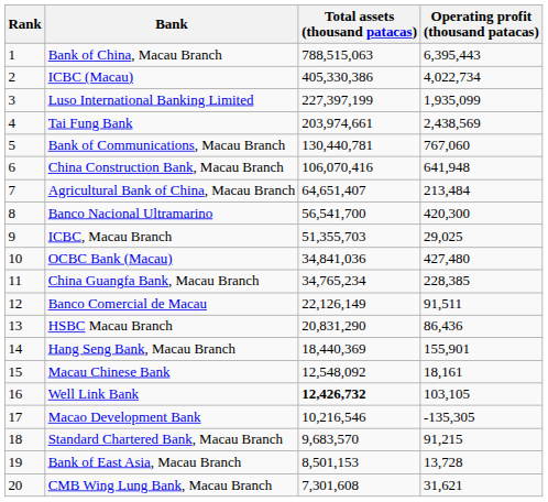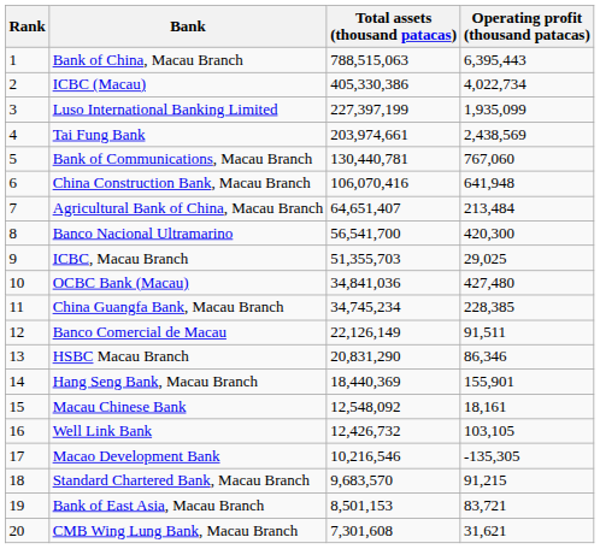 <table class="wikitable sortable">
 <tr>
 <th data-sort-type="number">Rank</th>
 <th>Bank</th>
 <th>Total assets<br> (thousand <a href='#'>patacas</a>)</th>
 <th>Operating profit<br> (thousand patacas)</th>
 </tr>
 <tr>
 <td>1</td>
 <td> <a href='#'>Bank of China</a>, Macau Branch</td>
 <td>788,515,063</td>
 <td>6,395,443</td>
 </tr>
 <tr>
 <td>2</td>
 <td> <a href='#'>ICBC (Macau)</a></td>
 <td>405,330,386</td>
 <td>4,022,734</td>
 </tr>
 <tr>
 <td>3</td>
 <td> <a href='#'>Luso International Banking Limited</a></td>
 <td>227,397,199</td>
 <td>1,935,099</td>
 </tr>
 <tr>
 <td>4</td>
 <td> <a href='#'>Tai Fung Bank</a></td>
 <td>203,974,661</td>
 <td>2,438,569</td>
 </tr>
 <tr>
 <td>5</td>
 <td> <a href='#'>Bank of Communications</a>, Macau Branch</td>
 <td>130,440,781</td>
 <td>767,060</td>
 </tr>
 <tr>
 <td>6</td>
 <td> <a href='#'>China Construction Bank</a>, Macau Branch</td>
 <td>106,070,416</td>
 <td>641,948</td>
 </tr>
 <tr>
 <td>7</td>
 <td> <a href='#'>Agricultural Bank of China</a>, Macau Branch</td>
 <td>64,651,407</td>
 <td>213,484</td>
 </tr>
 <tr>
 <td>8</td>
 <td> <a href='#'>Banco Nacional Ultramarino</a></td>
 <td>56,541,700</td>
 <td>420,300</td>
 </tr>
 <tr>
 <td>9</td>
 <td> <a href='#'>ICBC</a>, Macau Branch</td>
 <td>51,355,703</td>
 <td>29,025</td>
 </tr>
 <tr>
 <td>10</td>
 <td> <a href='#'>OCBC Bank (Macau)</a></td>
 <td>34,841,036</td>
 <td>427,480</td>
 </tr>
 <tr>
 <td>11</td>
 <td> <a href='#'>China Guangfa Bank</a>, Macau Branch</td>
-<td>34,765,234</td>
+<td>34,745,234</td>
 <td>228,385</td>
 </tr>
 <tr>
 <td>12</td>
 <td> <a href='#'>Banco Comercial de Macau</a></td>
 <td>22,126,149</td>
 <td>91,511</td>
 </tr>
 <tr>
 <td>13</td>
 <td> <a href='#'>HSBC</a> Macau Branch</td>
 <td>20,831,290</td>
-<td>86,436</td>
+<td>86,346</td>
 </tr>
 <tr>
 <td>14</td>
 <td> <a href='#'>Hang Seng Bank</a>, Macau Branch</td>
 <td>18,440,369</td>
 <td>155,901</td>
 </tr>
 <tr>
 <td>15</td>
 <td> <a href='#'>Macau Chinese Bank</a></td>
 <td>12,548,092</td>
 <td>18,161</td>
 </tr>
 <tr>
 <td>16</td>
 <td> <a href='#'>Well Link Bank</a></td>
-<td><strong>12,426,732</strong></td>
+<td>12,426,732</td>
 <td>103,105</td>
 </tr>
 <tr>
 <td>17</td>
 <td> <a href='#'>Macao Development Bank</a></td>
 <td>10,216,546</td>
 <td>-135,305</td>
 </tr>
 <tr>
 <td>18</td>
 <td> <a href='#'>Standard Chartered Bank</a>, Macau Branch</td>
 <td>9,683,570</td>
 <td>91,215</td>
 </tr>
 <tr>
 <td>19</td>
 <td> <a href='#'>Bank of East Asia</a>, Macau Branch</td>
 <td>8,501,153</td>
-<td>13,728</td>
+<td>83,721</td>
 </tr>
 <tr>
 <td>20</td>
 <td> <a href='#'>CMB Wing Lung Bank</a>, Macau Branch</td>
 <td>7,301,608</td>
 <td>31,621</td>
 </tr>
 </table>
